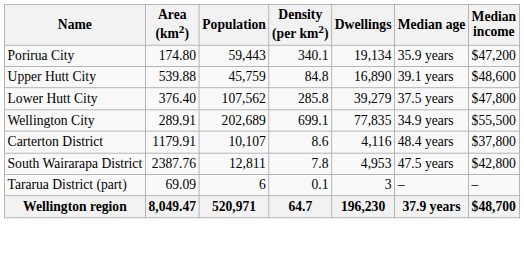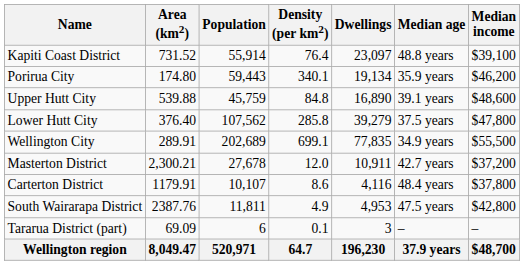 <table class="wikitable">
 <tr>
 <th>Name</th>
 <th>Area<br>(km<sup>2</sup>)</th>
 <th>Population</th>
 <th>Density<br>(per km<sup>2</sup>)</th>
 <th>Dwellings</th>
 <th>Median age</th>
 <th>Median<br>income</th>
 </tr>
 <tr>
+<td>Kapiti Coast District</td>
+<td style="text-align:right;">731.52</td>
+<td style="text-align:right;">55,914</td>
+<td style="text-align:right;">76.4</td>
+<td style="text-align:right;">23,097</td>
+<td>48.8 years</td>
+<td>$39,100</td>
+</tr>
+<tr>
 <td>Porirua City</td>
 <td style="text-align:right;">174.80</td>
 <td style="text-align:right;">59,443</td>
 <td style="text-align:right;">340.1</td>
 <td style="text-align:right;">19,134</td>
 <td>35.9 years</td>
-<td>$47,200</td>
+<td>$46,200</td>
 </tr>
 <tr>
 <td>Upper Hutt City</td>
 <td style="text-align:right;">539.88</td>
 <td style="text-align:right;">45,759</td>
 <td style="text-align:right;">84.8</td>
 <td style="text-align:right;">16,890</td>
 <td>39.1 years</td>
 <td>$48,600</td>
 </tr>
 <tr>
 <td>Lower Hutt City</td>
 <td style="text-align:right;">376.40</td>
 <td style="text-align:right;">107,562</td>
 <td style="text-align:right;">285.8</td>
 <td style="text-align:right;">39,279</td>
 <td>37.5 years</td>
 <td>$47,800</td>
 </tr>
 <tr>
 <td>Wellington City</td>
 <td style="text-align:right;">289.91</td>
 <td style="text-align:right;">202,689</td>
 <td style="text-align:right;">699.1</td>
 <td style="text-align:right;">77,835</td>
 <td>34.9 years</td>
 <td>$55,500</td>
 </tr>
 <tr>
+<td>Masterton District</td>
+<td style="text-align:right;">2,300.21</td>
+<td style="text-align:right;">27,678</td>
+<td style="text-align:right;">12.0</td>
+<td style="text-align:right;">10,911</td>
+<td>42.7 years</td>
+<td>$37,200</td>
+</tr>
+<tr>
 <td>Carterton District</td>
 <td style="text-align:right;">1179.91</td>
 <td style="text-align:right;">10,107</td>
 <td style="text-align:right;">8.6</td>
 <td style="text-align:right;">4,116</td>
 <td>48.4 years</td>
 <td>$37,800</td>
 </tr>
 <tr>
 <td>South Wairarapa District</td>
 <td style="text-align:right;">2387.76</td>
-<td style="text-align:right;">12,811</td>
-<td style="text-align:right;">7.8</td>
+<td style="text-align:right;">11,811</td>
+<td style="text-align:right;">4.9</td>
 <td style="text-align:right;">4,953</td>
 <td>47.5 years</td>
 <td>$42,800</td>
 </tr>
 <tr>
 <td>Tararua District (part)</td>
 <td style="text-align:right;">69.09</td>
 <td style="text-align:right;">6</td>
 <td style="text-align:right;">0.1</td>
 <td style="text-align:right;">3</td>
 <td>–</td>
 <td>–</td>
 </tr>
 <tr>
 <th>Wellington region</th>
 <th>8,049.47</th>
 <th>520,971</th>
 <th>64.7</th>
 <th>196,230</th>
 <th>37.9 years</th>
 <th style="text-align:left;">$48,700</th>
 </tr>
 </table>
